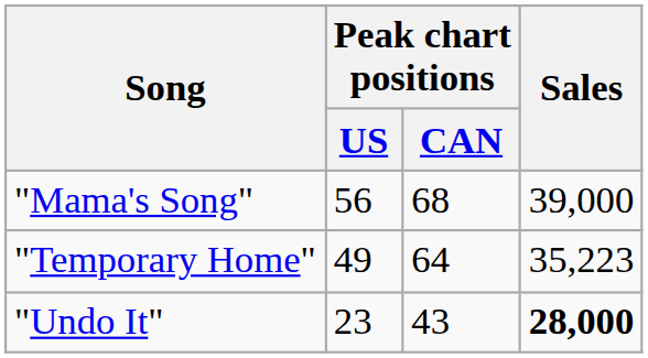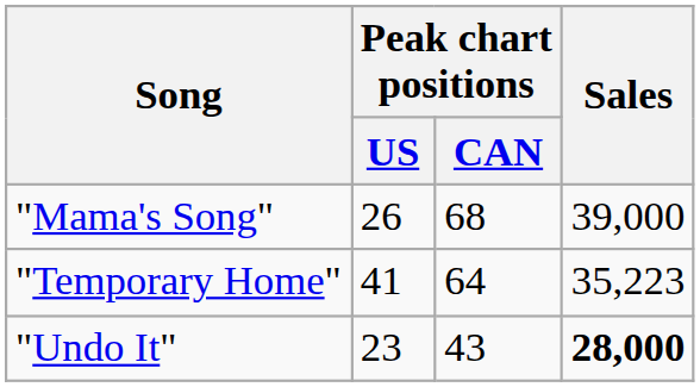 <table class="wikitable">
 <tr>
 <th rowspan="2">Song</th>
 <th colspan="2">Peak chart<br>positions</th>
 <th rowspan="2">Sales</th>
 </tr>
 <tr>
 <th><a href='#'>US</a></th>
 <th><a href='#'>CAN</a></th>
 </tr>
 <tr>
 <td>"<a href='#'>Mama's Song</a>"</td>
-<td>56</td>
+<td>26</td>
 <td>68</td>
 <td>39,000</td>
 </tr>
 <tr>
 <td>"<a href='#'>Temporary Home</a>"</td>
-<td>49</td>
+<td>41</td>
 <td>64</td>
 <td>35,223</td>
 </tr>
 <tr>
 <td>"<a href='#'>Undo It</a>"</td>
 <td>23</td>
 <td>43</td>
 <td><strong>28,000</strong></td>
 </tr>
 </table>
